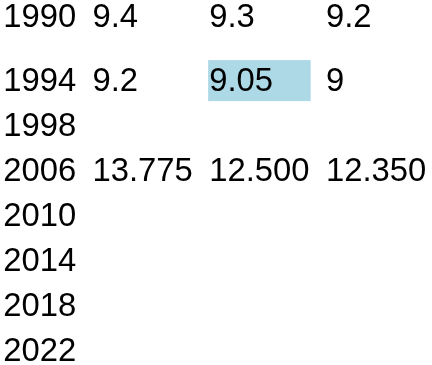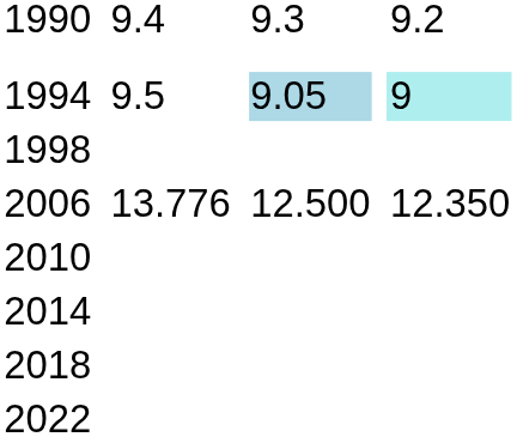 <table>
 <tr>
 <td>1990</td>
 <td></td>
 <td>9.4</td>
 <td></td>
 <td>9.3</td>
 <td><br><br></td>
 <td>9.2</td>
 </tr>
 <tr>
 <td>1994</td>
 <td></td>
-<td>9.2</td>
+<td>9.5</td>
 <td></td>
 <td style="background: lightblue;">9.05</td>
 <td></td>
-<td>9</td>
+<td style="background: paleturquoise;">9</td>
 </tr>
 <tr>
 <td>1998</td>
 <td></td>
 <td></td>
 <td></td>
 <td></td>
 <td></td>
 <td></td>
 </tr>
 <tr>
 <td>2006</td>
 <td></td>
-<td>13.775</td>
+<td>13.776</td>
 <td></td>
 <td>12.500</td>
 <td></td>
 <td>12.350</td>
 </tr>
 <tr>
 <td>2010<br></td>
 <td></td>
 <td></td>
 <td></td>
 <td></td>
 <td></td>
 <td></td>
 </tr>
 <tr>
 <td>2014<br></td>
 <td></td>
 <td></td>
 <td></td>
 <td></td>
 <td></td>
 <td></td>
 </tr>
 <tr>
 <td>2018<br></td>
 <td></td>
 <td></td>
 <td></td>
 <td></td>
 <td></td>
 <td></td>
 </tr>
 <tr>
 <td>2022<br></td>
 <td></td>
 <td></td>
 <td></td>
 <td></td>
 <td></td>
 <td></td>
 </tr>
 </table>
